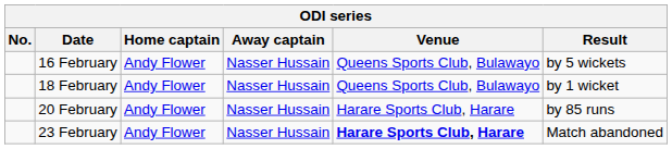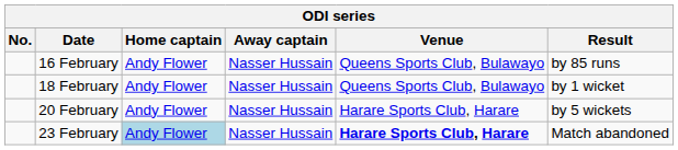 <table class="wikitable">
 <tr>
 <th colspan="9">ODI series</th>
 </tr>
 <tr>
 <th>No.</th>
 <th>Date</th>
 <th>Home captain</th>
 <th>Away captain</th>
 <th>Venue</th>
 <th>Result</th>
 </tr>
 <tr>
 <td></td>
 <td>16 February</td>
 <td><a href='#'>Andy Flower</a></td>
 <td><a href='#'>Nasser Hussain</a></td>
 <td><a href='#'>Queens Sports Club</a>, <a href='#'>Bulawayo</a></td>
-<td> by 5 wickets</td>
+<td> by 85 runs</td>
 </tr>
 <tr>
 <td></td>
 <td>18 February</td>
 <td><a href='#'>Andy Flower</a></td>
 <td><a href='#'>Nasser Hussain</a></td>
 <td><a href='#'>Queens Sports Club</a>, <a href='#'>Bulawayo</a></td>
 <td> by 1 wicket</td>
 </tr>
 <tr>
 <td></td>
 <td>20 February</td>
 <td><a href='#'>Andy Flower</a></td>
 <td><a href='#'>Nasser Hussain</a></td>
 <td><a href='#'>Harare Sports Club</a>, <a href='#'>Harare</a></td>
-<td> by 85 runs</td>
+<td> by 5 wickets</td>
 </tr>
 <tr>
 <td></td>
 <td>23 February</td>
-<td><a href='#'>Andy Flower</a></td>
+<td style="background: lightblue;"><a href='#'>Andy Flower</a></td>
 <td><a href='#'>Nasser Hussain</a></td>
 <td><strong><a href='#'>Harare Sports Club</a>, <a href='#'>Harare</a></strong></td>
 <td>Match abandoned</td>
 </tr>
 </table>
